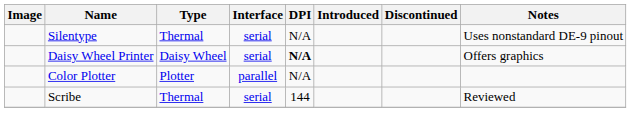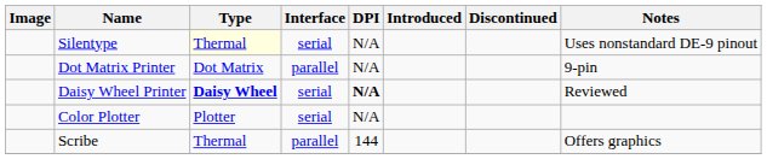 <table class="wikitable sortable">
 <tr>
 <th class=unsortable>Image</th>
 <th class=unsortable>Name</th>
 <th class=unsortable>Type</th>
 <th class=unsortable>Interface</th>
 <th>DPI</th>
 <th>Introduced</th>
 <th>Discontinued</th>
 <th class=unsortable>Notes</th>
 </tr>
 <tr>
 <td></td>
 <td><a href='#'>Silentype</a></td>
-<td><a href='#'>Thermal</a></td>
+<td style="background: lightyellow;"><a href='#'>Thermal</a></td>
 <td align=center><a href='#'>serial</a></td>
 <td align="center">N/A</td>
 <td align=center></td>
 <td align=center></td>
 <td>Uses nonstandard DE-9  pinout</td>
 </tr>
 <tr>
 <td></td>
+<td><a href='#'>Dot Matrix Printer</a></td>
+<td><a href='#'>Dot Matrix</a></td>
+<td align=center><a href='#'>parallel</a></td>
+<td align=center>N/A</td>
+<td align=center></td>
+<td align=center></td>
+<td>9-pin</td>
+</tr>
+<tr>
+<td></td>
 <td><a href='#'>Daisy Wheel Printer</a></td>
-<td><a href='#'>Daisy Wheel</a></td>
+<td><strong><a href='#'>Daisy Wheel</a></strong></td>
 <td align=center><a href='#'>serial</a></td>
 <td align="center"><strong>N/A</strong></td>
 <td align=center></td>
 <td align=center></td>
-<td>Offers graphics</td>
+<td>Reviewed</td>
 </tr>
 <tr>
 <td></td>
 <td><a href='#'>Color Plotter</a></td>
 <td><a href='#'>Plotter</a></td>
-<td align=center><a href='#'>parallel</a></td>
+<td align=center><a href='#'>serial</a></td>
 <td align=center>N/A</td>
 <td align=center></td>
 <td align=center></td>
 <td></td>
 </tr>
 <tr>
 <td></td>
 <td>Scribe</td>
 <td><a href='#'>Thermal</a></td>
-<td align=center><a href='#'>serial</a></td>
+<td align=center><a href='#'>parallel</a></td>
 <td align=center>144</td>
 <td align=center></td>
 <td align=center></td>
-<td>Reviewed</td>
+<td>Offers graphics</td>
 </tr>
 <tr>
 </tr>
 </table>
